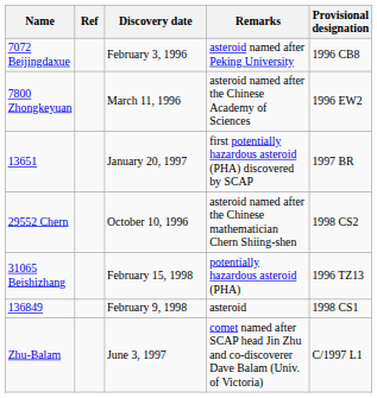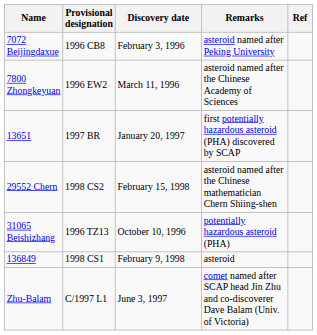 <table class="wikitable" style="font-size: 0.9em">
 <tr>
 <th width=50>Name</th>
-<th width=30>Ref</th>
+<th width=50>Provisional designation</th>
 <th width=120>Discovery date</th>
 <th width=120>Remarks</th>
-<th width=50>Provisional designation</th>
+<th width=30>Ref</th>
 </tr>
 <tr>
 <td><a href='#'>7072 Beijingdaxue</a></td>
-<td></td>
+<td>1996 CB8</td>
 <td>February 3, 1996</td>
 <td><a href='#'>asteroid</a> named after <a href='#'>Peking University</a></td>
-<td>1996 CB8</td>
+<td></td>
 </tr>
 <tr>
 <td><a href='#'>7800 Zhongkeyuan</a></td>
-<td></td>
+<td>1996 EW2</td>
 <td>March 11, 1996</td>
 <td>asteroid named after the Chinese Academy of Sciences</td>
-<td>1996 EW2</td>
+<td></td>
 </tr>
 <tr>
 <td><a href='#'>13651</a></td>
-<td></td>
+<td>1997 BR</td>
 <td>January 20, 1997</td>
 <td>first <a href='#'>potentially hazardous asteroid</a> (PHA) discovered by SCAP</td>
-<td>1997 BR</td>
+<td></td>
 </tr>
 <tr>
 <td><a href='#'>29552 Chern</a></td>
+<td>1998 CS2</td>
+<td>February 15, 1998</td>
+<td>asteroid named after the Chinese mathematician Chern Shiing-shen</td>
 <td></td>
-<td>October 10, 1996</td>
-<td>asteroid named after the Chinese mathematician Chern Shiing-shen</td>
-<td>1998 CS2</td>
 </tr>
 <tr>
 <td><a href='#'>31065 Beishizhang</a></td>
+<td>1996 TZ13</td>
+<td>October 10, 1996</td>
+<td><a href='#'>potentially hazardous asteroid</a> (PHA)</td>
 <td></td>
-<td>February 15, 1998</td>
-<td><a href='#'>potentially hazardous asteroid</a> (PHA)</td>
-<td>1996 TZ13</td>
 </tr>
 <tr>
 <td><a href='#'>136849</a></td>
-<td></td>
+<td>1998 CS1</td>
 <td>February 9, 1998</td>
 <td>asteroid</td>
-<td>1998 CS1</td>
+<td></td>
 </tr>
 <tr>
 <td><a href='#'>Zhu-Balam</a></td>
-<td></td>
+<td>C/1997 L1</td>
 <td>June 3, 1997</td>
 <td><a href='#'>comet</a> named after SCAP head Jin Zhu and co-discoverer Dave Balam (Univ. of Victoria)</td>
-<td>C/1997 L1</td>
+<td></td>
 </tr>
 </table>
